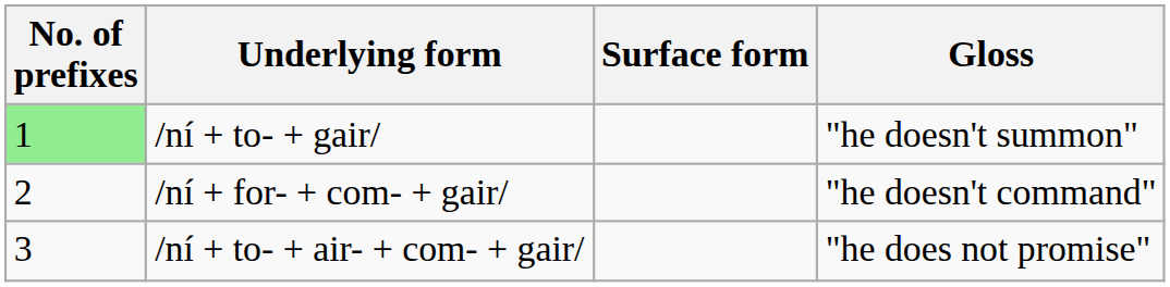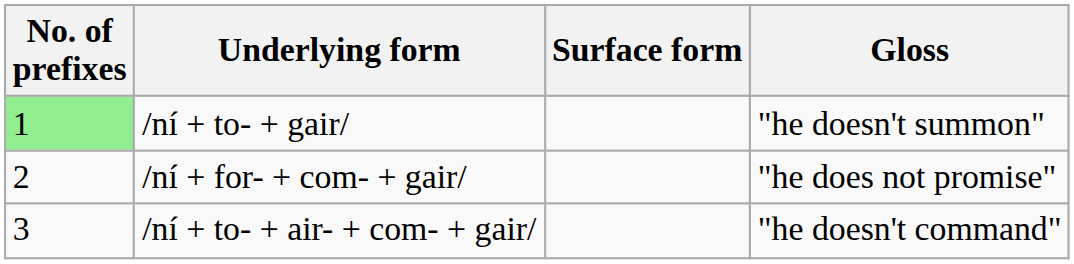 <table class=wikitable>
 <tr>
 <th>No. of<br>prefixes</th>
 <th>Underlying form</th>
 <th>Surface form</th>
 <th>Gloss</th>
 </tr>
 <tr>
 <td style="background: lightgreen;">1</td>
 <td>/ní + to- + gair/</td>
 <td></td>
 <td>"he doesn't summon"</td>
 </tr>
 <tr>
 <td>2</td>
 <td>/ní + for- + com- + gair/</td>
 <td></td>
-<td>"he doesn't command"</td>
+<td>"he does not promise"</td>
 </tr>
 <tr>
 <td>3</td>
 <td>/ní + to- + air- + com- + gair/</td>
 <td></td>
-<td>"he does not promise"</td>
+<td>"he doesn't command"</td>
 </tr>
 </table>
